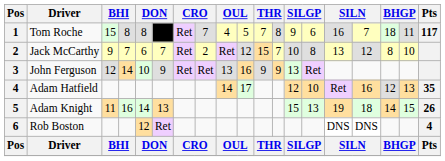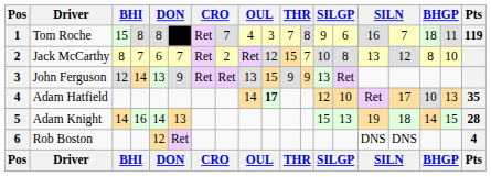 <table class="wikitable" style="font-size: 85%; text-align: center;">
 <tr valign="top">
 <th valign="middle">Pos</th>
 <th valign="middle">Driver</th>
 <th colspan="2"><a href='#'>BHI</a></th>
 <th colspan="2"><a href='#'>DON</a></th>
 <th colspan="2"><a href='#'>CRO</a></th>
 <th colspan="2"><a href='#'>OUL</a></th>
 <th colspan="2"><a href='#'>THR</a></th>
 <th colspan="2"><a href='#'>SILGP</a></th>
 <th colspan="2"><a href='#'>SILN</a></th>
 <th colspan="2"><a href='#'>BHGP</a></th>
 <th valign="middle">Pts</th>
 </tr>
 <tr>
 <th>1</th>
 <td align=left> Tom Roche</td>
 <td style="background:#DFFFDF;">15</td>
 <td style="background:#DFDFDF;">8</td>
 <td style="background:#DFDFDF;">8</td>
 <td style="background-color:#000000; color:white"></td>
 <td style="background:#EFCFFF;">Ret</td>
 <td style="background:#DFDFDF;">7</td>
 <td style="background:#FFFFBF;">4</td>
-<td style="background:#FFFFBF;">5</td>
+<td style="background:#FFFFBF;">3</td>
 <td style="background:#FFFFBF;">7</td>
 <td style="background:#DFDFDF;">8</td>
 <td style="background:#FFFFBF;">9</td>
 <td style="background:#FFFFBF;">6</td>
 <td style="background:#DFDFDF;">16</td>
 <td style="background:#FFFFBF;">7</td>
 <td style="background:#DFFFDF;">18</td>
 <td style="background:#DFDFDF;">11</td>
-<th>117</th>
+<th>119</th>
 </tr>
 <tr>
 <th>2</th>
 <td align=left> Jack McCarthy</td>
-<td style="background:#FFFFBF;">9</td>
+<td style="background:#FFFFBF;">8</td>
 <td style="background:#FFFFBF;">7</td>
 <td style="background:#FFFFBF;">6</td>
 <td style="background:#FFFFBF;">7</td>
 <td style="background:#EFCFFF;">Ret</td>
 <td style="background:#FFFFBF;">2</td>
 <td style="background:#EFCFFF;">Ret</td>
 <td style="background:#DFDFDF;">12</td>
 <td style="background:#FFDF9F;">15</td>
 <td style="background:#FFFFBF;">7</td>
 <td style="background:#DFDFDF;">10</td>
 <td style="background:#DFDFDF;">8</td>
 <td style="background:#FFFFBF;">13</td>
 <td style="background:#DFDFDF;">12</td>
 <td style="background:#FFFFBF;">8</td>
 <td style="background:#FFFFBF;">10</td>
 <th></th>
 </tr>
 <tr>
 <th>3</th>
 <td align=left> John Ferguson</td>
 <td style="background:#DFDFDF;">12</td>
 <td style="background:#FFDF9F;">14</td>
-<td style="background:#DFFFDF;">10</td>
+<td style="background:#DFFFDF;">13</td>
 <td style="background:#DFDFDF;">9</td>
 <td style="background:#EFCFFF;">Ret</td>
 <td style="background:#EFCFFF;">Ret</td>
 <td style="background:#DFDFDF;">13</td>
-<td style="background:#FFDF9F;">16</td>
+<td style="background:#FFDF9F;">15</td>
 <td style="background:#DFDFDF;">9</td>
 <td style="background:#FFDF9F;">9</td>
 <td style="background:#DFFFDF;">13</td>
 <td style="background:#EFCFFF;">Ret</td>
 <td></td>
 <td></td>
 <td></td>
 <td></td>
 <th></th>
 </tr>
 <tr>
 <th>4</th>
 <td align="left"> Adam Hatfield</td>
 <td></td>
 <td></td>
 <td></td>
 <td></td>
 <td></td>
 <td></td>
 <td style="background:#FFDF9F;">14</td>
-<td style="background:#DFFFDF;">17</td>
+<td style="background:#DFFFDF;"><strong>17</strong></td>
 <td></td>
 <td></td>
 <td style="background:#FFDF9F;">12</td>
 <td style="background:#FFDF9F;">10</td>
 <td style="background:#EFCFFF;">Ret</td>
-<td style="background:#FFDF9F;">16</td>
-<td style="background:#DFDFDF;">12</td>
+<td style="background:#FFDF9F;">17</td>
+<td style="background:#DFDFDF;">10</td>
 <td style="background:#FFDF9F;">13</td>
 <th>35</th>
 </tr>
 <tr>
 <th>5</th>
 <td align=left> Adam Knight</td>
-<td style="background:#FFDF9F;">11</td>
+<td style="background:#FFDF9F;">14</td>
 <td style="background:#DFFFDF;">16</td>
 <td style="background:#DFFFDF;">14</td>
 <td style="background:#FFDF9F;">13</td>
 <td></td>
 <td></td>
 <td></td>
 <td></td>
 <td></td>
 <td></td>
 <td style="background:#DFFFDF;">15</td>
 <td style="background:#DFFFDF;">13</td>
 <td style="background:#FFDF9F;">19</td>
 <td style="background:#DFFFDF;">18</td>
 <td style="background:#FFDF9F;">14</td>
 <td style="background:#DFFFDF;">15</td>
-<th>26</th>
+<th>28</th>
 </tr>
 <tr>
 <th>6</th>
 <td align="left"> Rob Boston</td>
 <td></td>
 <td></td>
 <td style="background:#FFDF9F;">12</td>
 <td style="background:#EFCFFF;">Ret</td>
 <td></td>
 <td></td>
 <td></td>
 <td></td>
 <td></td>
 <td></td>
 <td></td>
 <td></td>
 <td style="background:#ffffff;">DNS</td>
 <td style="background:#ffffff;">DNS</td>
 <td></td>
 <td></td>
 <th>4</th>
 </tr>
 <tr>
 <th valign="middle">Pos</th>
 <th valign="middle">Driver</th>
 <th colspan="2"><a href='#'>BHI</a></th>
 <th colspan="2"><a href='#'>DON</a></th>
 <th colspan="2"><a href='#'>CRO</a></th>
 <th colspan="2"><a href='#'>OUL</a></th>
 <th colspan="2"><a href='#'>THR</a></th>
 <th colspan="2"><a href='#'>SILGP</a></th>
 <th colspan="2"><a href='#'>SILN</a></th>
 <th colspan="2"><a href='#'>BHGP</a></th>
 <th valign="middle">Pts</th>
 </tr>
 <tr>
 </tr>
 </table>
